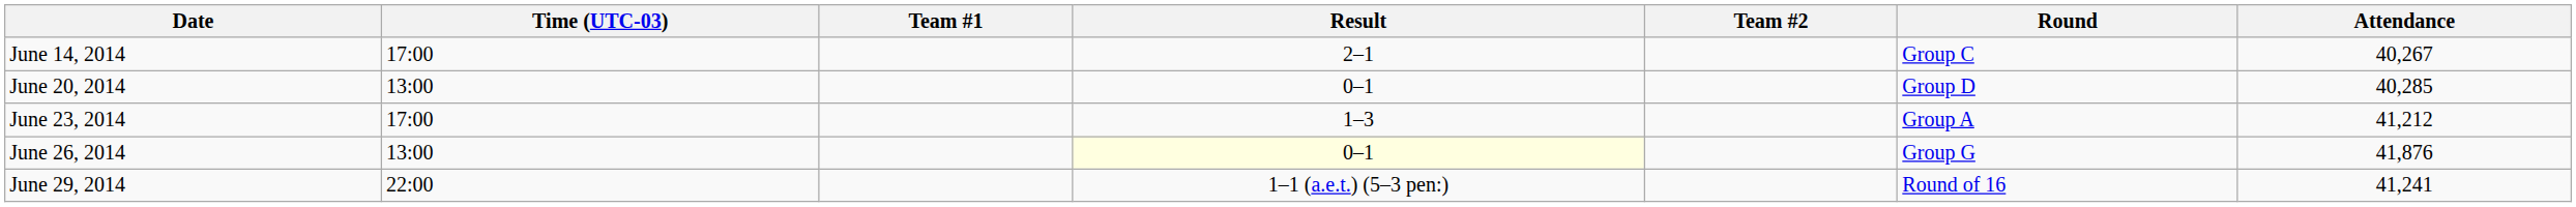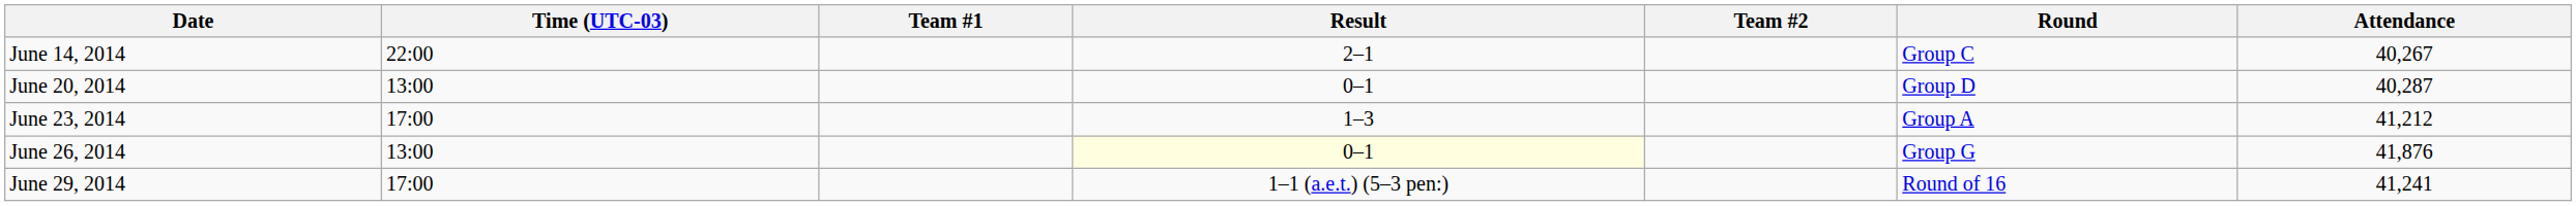 <table class="wikitable"  style="text-align:left; width:100%;">
 <tr>
 <th>Date</th>
 <th>Time (<a href='#'>UTC-03</a>)</th>
 <th>Team #1</th>
 <th>Result</th>
 <th>Team #2</th>
 <th>Round</th>
 <th>Attendance</th>
 </tr>
 <tr>
 <td>June 14, 2014</td>
-<td>17:00</td>
+<td>22:00</td>
 <td></td>
 <td style="text-align:center;">2–1</td>
 <td></td>
 <td><a href='#'>Group C</a></td>
 <td style="text-align:center;">40,267</td>
 </tr>
 <tr>
 <td>June 20, 2014</td>
 <td>13:00</td>
 <td></td>
 <td style="text-align:center;">0–1</td>
 <td></td>
 <td><a href='#'>Group D</a></td>
-<td style="text-align:center;">40,285</td>
+<td style="text-align:center;">40,287</td>
 </tr>
 <tr>
 <td>June 23, 2014</td>
 <td>17:00</td>
 <td></td>
 <td style="text-align:center;">1–3</td>
 <td></td>
 <td><a href='#'>Group A</a></td>
 <td style="text-align:center;">41,212</td>
 </tr>
 <tr>
 <td>June 26, 2014</td>
 <td>13:00</td>
 <td></td>
 <td style="background: lightyellow; text-align:center;">0–1</td>
 <td></td>
 <td><a href='#'>Group G</a></td>
 <td style="text-align:center;">41,876</td>
 </tr>
 <tr>
 <td>June 29, 2014</td>
-<td>22:00</td>
+<td>17:00</td>
 <td></td>
 <td style="text-align:center;">1–1 (<a href='#'>a.e.t.</a>) (5–3 pen:)</td>
 <td></td>
 <td><a href='#'>Round of 16</a></td>
 <td style="text-align:center;">41,241</td>
 </tr>
 </table>
